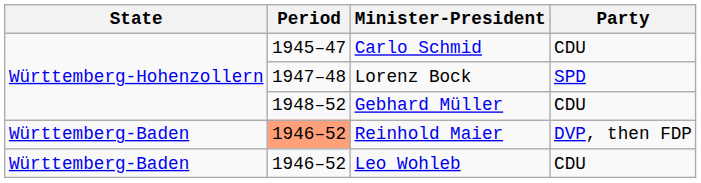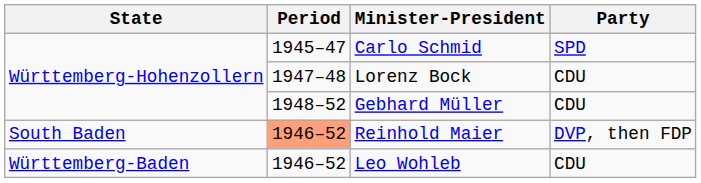 <table class="wikitable">
 <tr>
 <th>State</th>
 <th>Period</th>
 <th>Minister-President</th>
 <th>Party</th>
 </tr>
 <tr>
 <td rowspan=3><a href='#'>Württemberg-Hohenzollern</a></td>
 <td>1945–47</td>
 <td><a href='#'>Carlo Schmid</a></td>
-<td>CDU</td>
+<td><a href='#'>SPD</a></td>
 </tr>
 <tr>
 <td>1947–48</td>
 <td>Lorenz Bock</td>
-<td><a href='#'>SPD</a></td>
+<td>CDU</td>
 </tr>
 <tr>
 <td>1948–52</td>
 <td><a href='#'>Gebhard Müller</a></td>
 <td>CDU</td>
 </tr>
 <tr>
-<td><a href='#'>Württemberg-Baden</a></td>
+<td><a href='#'>South Baden</a></td>
 <td style="background: lightsalmon;">1946–52</td>
 <td><a href='#'>Reinhold Maier</a></td>
 <td><a href='#'>DVP</a>, then FDP</td>
 </tr>
 <tr>
 <td><a href='#'>Württemberg-Baden</a></td>
 <td>1946–52</td>
 <td><a href='#'>Leo Wohleb</a></td>
 <td>CDU</td>
 </tr>
 </table>
